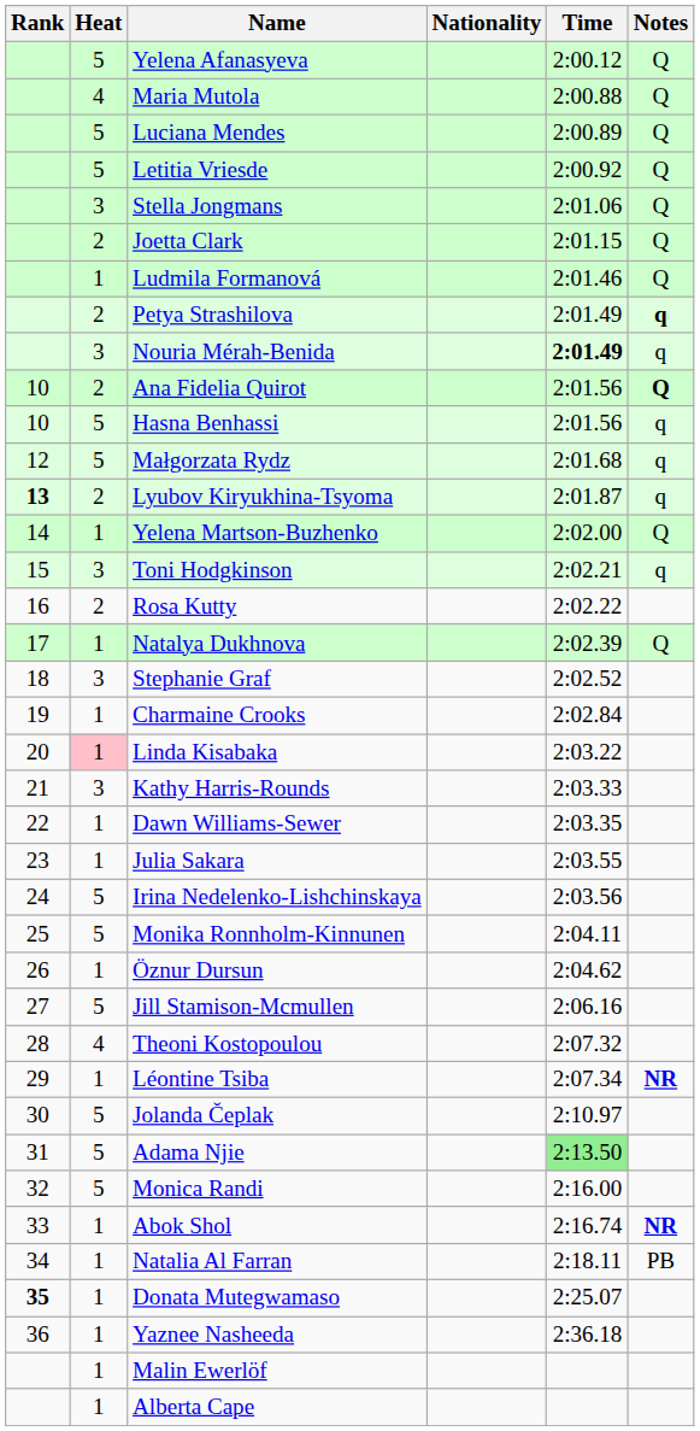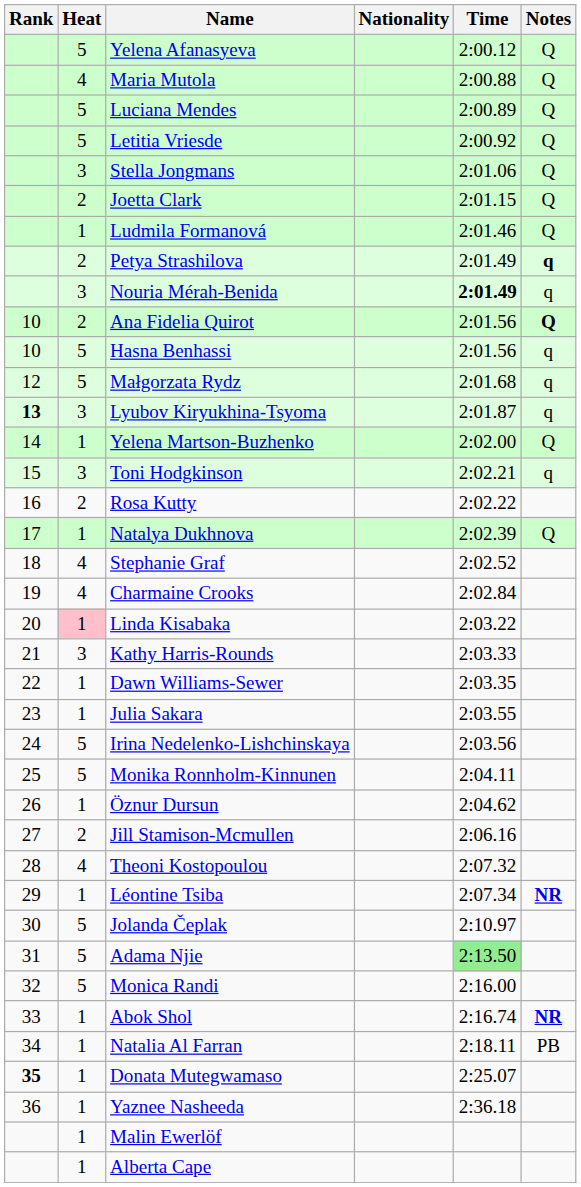 <table class="wikitable sortable" style="text-align:center">
 <tr>
 <th>Rank</th>
 <th>Heat</th>
 <th>Name</th>
 <th>Nationality</th>
 <th>Time</th>
 <th>Notes</th>
 </tr>
 <tr bgcolor=ccffcc>
 <td></td>
 <td>5</td>
 <td align=left><a href='#'>Yelena Afanasyeva</a></td>
 <td align=left></td>
 <td>2:00.12</td>
 <td>Q</td>
 </tr>
 <tr bgcolor=ccffcc>
 <td></td>
 <td>4</td>
 <td align=left><a href='#'>Maria Mutola</a></td>
 <td align=left></td>
 <td>2:00.88</td>
 <td>Q</td>
 </tr>
 <tr bgcolor=ccffcc>
 <td></td>
 <td>5</td>
 <td align=left><a href='#'>Luciana Mendes</a></td>
 <td align=left></td>
 <td>2:00.89</td>
 <td>Q</td>
 </tr>
 <tr bgcolor=ccffcc>
 <td></td>
 <td>5</td>
 <td align=left><a href='#'>Letitia Vriesde</a></td>
 <td align=left></td>
 <td>2:00.92</td>
 <td>Q</td>
 </tr>
 <tr bgcolor=ccffcc>
 <td></td>
 <td>3</td>
 <td align=left><a href='#'>Stella Jongmans</a></td>
 <td align=left></td>
 <td>2:01.06</td>
 <td>Q</td>
 </tr>
 <tr bgcolor=ccffcc>
 <td></td>
 <td>2</td>
 <td align=left><a href='#'>Joetta Clark</a></td>
 <td align=left></td>
 <td>2:01.15</td>
 <td>Q</td>
 </tr>
 <tr bgcolor=ccffcc>
 <td></td>
 <td>1</td>
 <td align=left><a href='#'>Ludmila Formanová</a></td>
 <td align=left></td>
 <td>2:01.46</td>
 <td>Q</td>
 </tr>
 <tr bgcolor=ddffdd>
 <td></td>
 <td>2</td>
 <td align=left><a href='#'>Petya Strashilova</a></td>
 <td align=left></td>
 <td>2:01.49</td>
 <td><strong>q</strong></td>
 </tr>
 <tr bgcolor=ddffdd>
 <td></td>
 <td>3</td>
 <td align=left><a href='#'>Nouria Mérah-Benida</a></td>
 <td align=left></td>
 <td><strong>2:01.49</strong></td>
 <td>q</td>
 </tr>
 <tr bgcolor=ccffcc>
 <td>10</td>
 <td>2</td>
 <td align=left><a href='#'>Ana Fidelia Quirot</a></td>
 <td align=left></td>
 <td>2:01.56</td>
 <td><strong>Q</strong></td>
 </tr>
 <tr bgcolor=ddffdd>
 <td>10</td>
 <td>5</td>
 <td align=left><a href='#'>Hasna Benhassi</a></td>
 <td align=left></td>
 <td>2:01.56</td>
 <td>q</td>
 </tr>
 <tr bgcolor=ddffdd>
 <td>12</td>
 <td>5</td>
 <td align=left><a href='#'>Małgorzata Rydz</a></td>
 <td align=left></td>
 <td>2:01.68</td>
 <td>q</td>
 </tr>
 <tr bgcolor=ddffdd>
 <td><strong>13</strong></td>
-<td>2</td>
+<td>3</td>
 <td align=left><a href='#'>Lyubov Kiryukhina-Tsyoma</a></td>
 <td align=left></td>
 <td>2:01.87</td>
 <td>q</td>
 </tr>
 <tr bgcolor=ccffcc>
 <td>14</td>
 <td>1</td>
 <td align=left><a href='#'>Yelena Martson-Buzhenko</a></td>
 <td align=left></td>
 <td>2:02.00</td>
 <td>Q</td>
 </tr>
 <tr bgcolor=ddffdd>
 <td>15</td>
 <td>3</td>
 <td align=left><a href='#'>Toni Hodgkinson</a></td>
 <td align=left></td>
 <td>2:02.21</td>
 <td>q</td>
 </tr>
 <tr>
 <td>16</td>
 <td>2</td>
 <td align=left><a href='#'>Rosa Kutty</a></td>
 <td align=left></td>
 <td>2:02.22</td>
 <td></td>
 </tr>
 <tr bgcolor=ccffcc>
 <td>17</td>
 <td>1</td>
 <td align=left><a href='#'>Natalya Dukhnova</a></td>
 <td align=left></td>
 <td>2:02.39</td>
 <td>Q</td>
 </tr>
 <tr>
 <td>18</td>
-<td>3</td>
+<td>4</td>
 <td align=left><a href='#'>Stephanie Graf</a></td>
 <td align=left></td>
 <td>2:02.52</td>
 <td></td>
 </tr>
 <tr>
 <td>19</td>
-<td>1</td>
+<td>4</td>
 <td align=left><a href='#'>Charmaine Crooks</a></td>
 <td align=left></td>
 <td>2:02.84</td>
 <td></td>
 </tr>
 <tr>
 <td>20</td>
 <td style="background: pink;">1</td>
 <td align=left><a href='#'>Linda Kisabaka</a></td>
 <td align=left></td>
 <td>2:03.22</td>
 <td></td>
 </tr>
 <tr>
 <td>21</td>
 <td>3</td>
 <td align=left><a href='#'>Kathy Harris-Rounds</a></td>
 <td align=left></td>
 <td>2:03.33</td>
 <td></td>
 </tr>
 <tr>
 <td>22</td>
 <td>1</td>
 <td align=left><a href='#'>Dawn Williams-Sewer</a></td>
 <td align=left></td>
 <td>2:03.35</td>
 <td></td>
 </tr>
 <tr>
 <td>23</td>
 <td>1</td>
 <td align=left><a href='#'>Julia Sakara</a></td>
 <td align=left></td>
 <td>2:03.55</td>
 <td></td>
 </tr>
 <tr>
 <td>24</td>
 <td>5</td>
 <td align=left><a href='#'>Irina Nedelenko-Lishchinskaya</a></td>
 <td align=left></td>
 <td>2:03.56</td>
 <td></td>
 </tr>
 <tr>
 <td>25</td>
 <td>5</td>
 <td align=left><a href='#'>Monika Ronnholm-Kinnunen</a></td>
 <td align=left></td>
 <td>2:04.11</td>
 <td></td>
 </tr>
 <tr>
 <td>26</td>
 <td>1</td>
 <td align=left><a href='#'>Öznur Dursun</a></td>
 <td align=left></td>
 <td>2:04.62</td>
 <td></td>
 </tr>
 <tr>
 <td>27</td>
-<td>5</td>
+<td>2</td>
 <td align=left><a href='#'>Jill Stamison-Mcmullen</a></td>
 <td align=left></td>
 <td>2:06.16</td>
 <td></td>
 </tr>
 <tr>
 <td>28</td>
 <td>4</td>
 <td align=left><a href='#'>Theoni Kostopoulou</a></td>
 <td align=left></td>
 <td>2:07.32</td>
 <td></td>
 </tr>
 <tr>
 <td>29</td>
 <td>1</td>
 <td align=left><a href='#'>Léontine Tsiba</a></td>
 <td align=left></td>
 <td>2:07.34</td>
 <td><strong><a href='#'>NR</a></strong></td>
 </tr>
 <tr>
 <td>30</td>
 <td>5</td>
 <td align=left><a href='#'>Jolanda Čeplak</a></td>
 <td align=left></td>
 <td>2:10.97</td>
 <td></td>
 </tr>
 <tr>
 <td>31</td>
 <td>5</td>
 <td align=left><a href='#'>Adama Njie</a></td>
 <td align=left></td>
 <td style="background: lightgreen;">2:13.50</td>
 <td></td>
 </tr>
 <tr>
 <td>32</td>
 <td>5</td>
 <td align=left><a href='#'>Monica Randi</a></td>
 <td align=left></td>
 <td>2:16.00</td>
 <td></td>
 </tr>
 <tr>
 <td>33</td>
 <td>1</td>
 <td align=left><a href='#'>Abok Shol</a></td>
 <td align=left></td>
 <td>2:16.74</td>
 <td><strong><a href='#'>NR</a></strong></td>
 </tr>
 <tr>
 <td>34</td>
 <td>1</td>
 <td align=left><a href='#'>Natalia Al Farran</a></td>
 <td align=left></td>
 <td>2:18.11</td>
 <td>PB</td>
 </tr>
 <tr>
 <td><strong>35</strong></td>
 <td>1</td>
 <td align=left><a href='#'>Donata Mutegwamaso</a></td>
 <td align=left></td>
 <td>2:25.07</td>
 <td></td>
 </tr>
 <tr>
 <td>36</td>
 <td>1</td>
 <td align=left><a href='#'>Yaznee Nasheeda</a></td>
 <td align=left></td>
 <td>2:36.18</td>
 <td></td>
 </tr>
 <tr>
 <td></td>
 <td>1</td>
 <td align=left><a href='#'>Malin Ewerlöf</a></td>
 <td align=left></td>
 <td></td>
 <td></td>
 </tr>
 <tr>
 <td></td>
 <td>1</td>
 <td align=left><a href='#'>Alberta Cape</a></td>
 <td align=left></td>
 <td></td>
 <td></td>
 </tr>
 </table>
